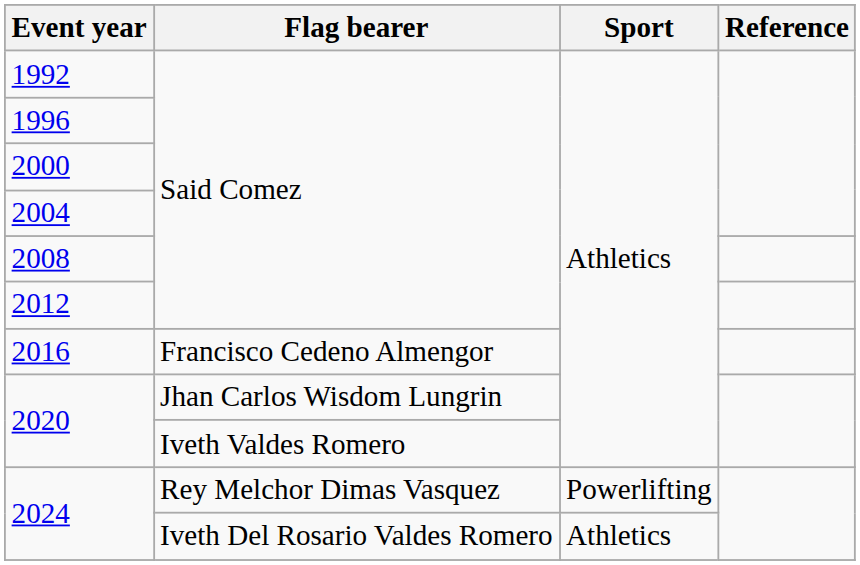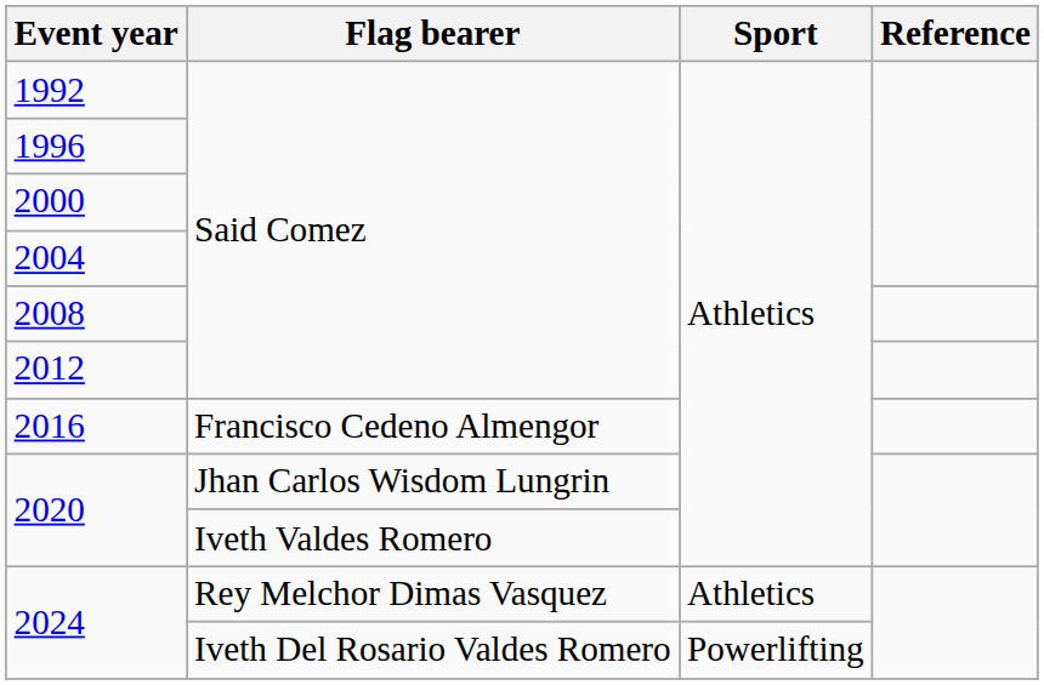 <table class="wikitable sortable">
 <tr>
 <th>Event year</th>
 <th>Flag bearer</th>
 <th>Sport</th>
 <th>Reference</th>
 </tr>
 <tr>
 <td><a href='#'>1992</a></td>
 <td rowspan="6">Said Comez</td>
 <td rowspan="9">Athletics</td>
 <td rowspan="4"></td>
 </tr>
 <tr>
 <td><a href='#'>1996</a></td>
 </tr>
 <tr>
 <td><a href='#'>2000</a></td>
 </tr>
 <tr>
 <td><a href='#'>2004</a></td>
 </tr>
 <tr>
 <td><a href='#'>2008</a></td>
 <td></td>
 </tr>
 <tr>
 <td><a href='#'>2012</a></td>
 <td></td>
 </tr>
 <tr>
 <td><a href='#'>2016</a></td>
 <td>Francisco Cedeno Almengor</td>
 <td></td>
 </tr>
 <tr>
 <td rowspan="2"><a href='#'>2020</a></td>
 <td>Jhan Carlos Wisdom Lungrin</td>
 <td rowspan="2"></td>
 </tr>
 <tr>
 <td>Iveth Valdes Romero</td>
 </tr>
 <tr>
 <td rowspan="2"><a href='#'>2024</a></td>
 <td>Rey Melchor Dimas Vasquez</td>
-<td>Powerlifting</td>
+<td>Athletics</td>
 <td rowspan="2"></td>
 </tr>
 <tr>
 <td>Iveth Del Rosario Valdes Romero</td>
-<td>Athletics</td>
+<td>Powerlifting</td>
 </tr>
 </table>
